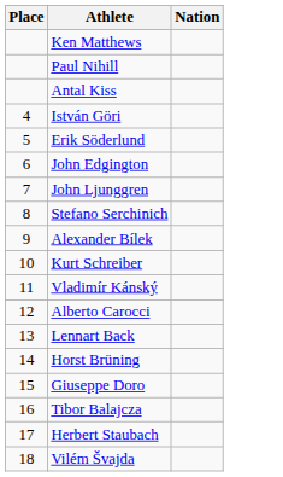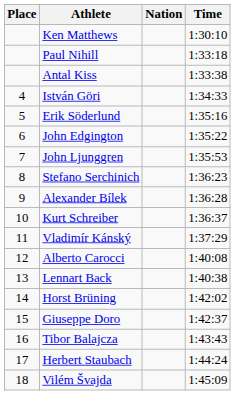 <table class=wikitable>
 <tr>
 <th>Place</th>
 <th>Athlete</th>
 <th>Nation</th>
+<th>Time</th>
 </tr>
 <tr>
 <td align=center></td>
 <td><a href='#'>Ken Matthews</a></td>
 <td></td>
+<td>1:30:10</td>
 </tr>
 <tr>
 <td align=center></td>
 <td><a href='#'>Paul Nihill</a></td>
 <td></td>
+<td>1:33:18</td>
 </tr>
 <tr>
 <td align=center></td>
 <td><a href='#'>Antal Kiss</a></td>
 <td></td>
+<td>1:33:38</td>
 </tr>
 <tr>
 <td align=center>4</td>
 <td><a href='#'>István Göri</a></td>
 <td></td>
+<td>1:34:33</td>
 </tr>
 <tr>
 <td align=center>5</td>
 <td><a href='#'>Erik Söderlund</a></td>
 <td></td>
+<td>1:35:16</td>
 </tr>
 <tr>
 <td align=center>6</td>
 <td><a href='#'>John Edgington</a></td>
 <td></td>
+<td>1:35:22</td>
 </tr>
 <tr>
 <td align=center>7</td>
 <td><a href='#'>John Ljunggren</a></td>
 <td></td>
+<td>1:35:53</td>
 </tr>
 <tr>
 <td align=center>8</td>
 <td><a href='#'>Stefano Serchinich</a></td>
 <td></td>
+<td>1:36:23</td>
 </tr>
 <tr>
 <td align=center>9</td>
 <td><a href='#'>Alexander Bílek</a></td>
 <td></td>
+<td>1:36:28</td>
 </tr>
 <tr>
 <td align=center>10</td>
 <td><a href='#'>Kurt Schreiber</a></td>
 <td></td>
+<td>1:36:37</td>
 </tr>
 <tr>
 <td align=center>11</td>
 <td><a href='#'>Vladimír Kánský</a></td>
 <td></td>
+<td>1:37:29</td>
 </tr>
 <tr>
 <td align=center>12</td>
 <td><a href='#'>Alberto Carocci</a></td>
 <td></td>
+<td>1:40:08</td>
 </tr>
 <tr>
 <td align=center>13</td>
 <td><a href='#'>Lennart Back</a></td>
 <td></td>
+<td>1:40:38</td>
 </tr>
 <tr>
 <td align=center>14</td>
 <td><a href='#'>Horst Brüning</a></td>
 <td></td>
+<td>1:42:02</td>
 </tr>
 <tr>
 <td align=center>15</td>
 <td><a href='#'>Giuseppe Doro</a></td>
 <td></td>
+<td>1:42:37</td>
 </tr>
 <tr>
 <td align=center>16</td>
 <td><a href='#'>Tibor Balajcza</a></td>
 <td></td>
+<td>1:43:43</td>
 </tr>
 <tr>
 <td align=center>17</td>
 <td><a href='#'>Herbert Staubach</a></td>
 <td></td>
+<td>1:44:24</td>
 </tr>
 <tr>
 <td align=center>18</td>
 <td><a href='#'>Vilém Švajda</a></td>
 <td></td>
+<td>1:45:09</td>
 </tr>
 </table>
